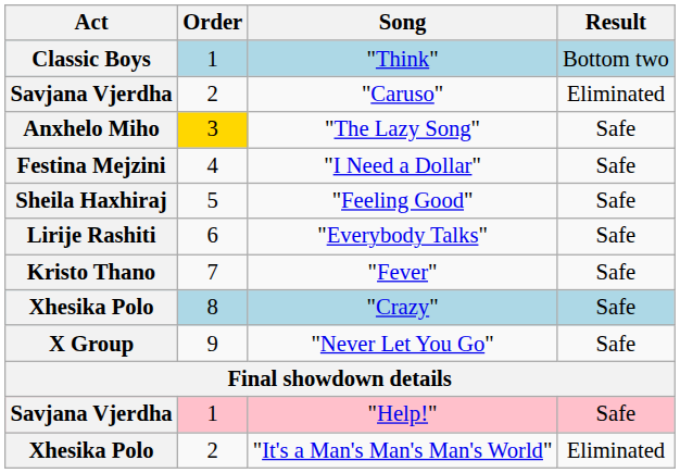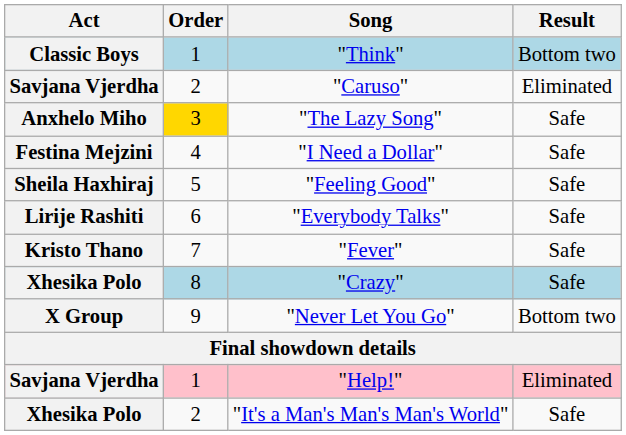 <table class="wikitable plainrowheaders" style="text-align:center;">
 <tr>
 <th scope="col">Act</th>
 <th scope="col">Order</th>
 <th scope="col">Song</th>
 <th scope="col">Result</th>
 </tr>
 <tr style="background:lightblue;">
 <th scope="row">Classic Boys</th>
 <td>1</td>
 <td>"<a href='#'>Think</a>"</td>
 <td>Bottom two</td>
 </tr>
 <tr>
 <th scope="row">Savjana Vjerdha</th>
 <td>2</td>
 <td>"<a href='#'>Caruso</a>"</td>
 <td>Eliminated</td>
 </tr>
 <tr>
 <th scope="row">Anxhelo Miho</th>
 <td style="background: gold;">3</td>
 <td>"<a href='#'>The Lazy Song</a>"</td>
 <td>Safe</td>
 </tr>
 <tr>
 <th scope="row">Festina Mejzini</th>
 <td>4</td>
 <td>"<a href='#'>I Need a Dollar</a>"</td>
 <td>Safe</td>
 </tr>
 <tr>
 <th scope="row">Sheila Haxhiraj</th>
 <td>5</td>
 <td>"<a href='#'>Feeling Good</a>"</td>
 <td>Safe</td>
 </tr>
 <tr>
 <th scope="row">Lirije Rashiti</th>
 <td>6</td>
 <td>"<a href='#'>Everybody Talks</a>"</td>
 <td>Safe</td>
 </tr>
 <tr>
 <th scope="row">Kristo Thano</th>
 <td>7</td>
 <td>"<a href='#'>Fever</a>"</td>
 <td>Safe</td>
 </tr>
 <tr style="background:lightblue;">
 <th scope="row">Xhesika Polo</th>
 <td>8</td>
 <td>"<a href='#'>Crazy</a>"</td>
 <td>Safe</td>
 </tr>
 <tr>
 <th scope="row">X Group</th>
 <td>9</td>
 <td>"<a href='#'>Never Let You Go</a>"</td>
-<td>Safe</td>
+<td>Bottom two</td>
 </tr>
 <tr>
 <th colspan="5">Final showdown details</th>
 </tr>
 <tr style="background:pink;">
 <th scope="row">Savjana Vjerdha</th>
 <td>1</td>
 <td>"<a href='#'>Help!</a>"</td>
-<td>Safe</td>
+<td>Eliminated</td>
 </tr>
 <tr>
 <th scope="row">Xhesika Polo</th>
 <td>2</td>
 <td>"<a href='#'>It's a Man's Man's Man's World</a>"</td>
-<td>Eliminated</td>
+<td>Safe</td>
 </tr>
 </table>
